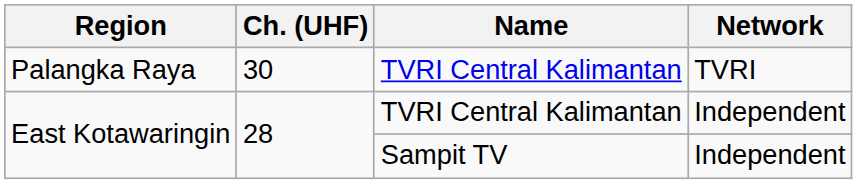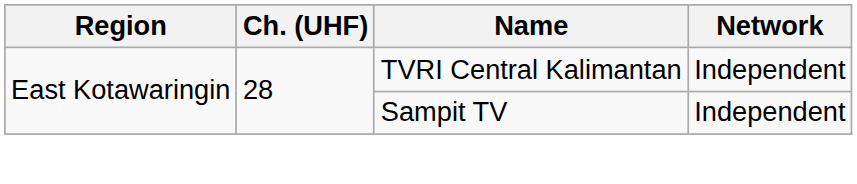 <table class="wikitable">
 <tr>
 <th>Region</th>
 <th>Ch. (UHF)</th>
 <th>Name</th>
 <th>Network</th>
-</tr>
-<tr>
-<td>Palangka Raya</td>
-<td>30</td>
-<td><a href='#'>TVRI Central Kalimantan</a></td>
-<td>TVRI</td>
 </tr>
 <tr>
 <td rowspan="2">East Kotawaringin</td>
 <td rowspan="2">28</td>
 <td>TVRI Central Kalimantan</td>
 <td>Independent</td>
 </tr>
 <tr>
 <td>Sampit TV</td>
 <td>Independent</td>
 </tr>
 </table>
